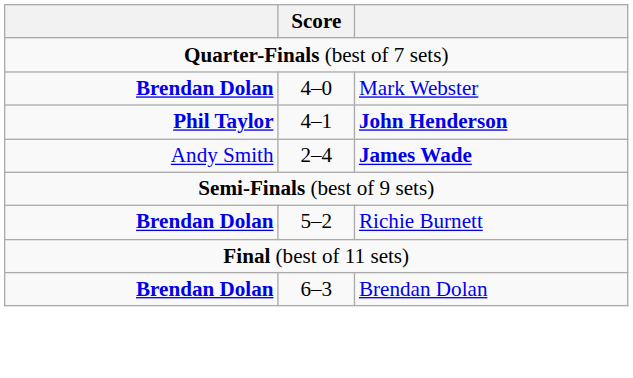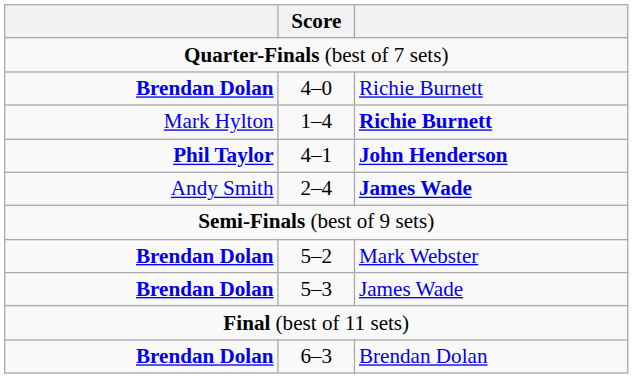 <table class=wikitable style="text-align:center">
 <tr>
 <th width=200></th>
 <th width=50>Score</th>
 <th width=200></th>
 </tr>
 <tr align=center>
 <td colspan="3"><strong>Quarter-Finals</strong> (best of 7 sets)</td>
 </tr>
 <tr align=left>
 <td align=right><strong><a href='#'>Brendan Dolan</a></strong> </td>
 <td align=center>4–0</td>
-<td> <a href='#'>Mark Webster</a></td>
+<td> <a href='#'>Richie Burnett</a></td>
+</tr>
+<tr align=left>
+<td align=right><a href='#'>Mark Hylton</a> </td>
+<td align=center>1–4</td>
+<td> <strong><a href='#'>Richie Burnett</a></strong></td>
 </tr>
 <tr align=left>
 <td align=right><strong><a href='#'>Phil Taylor</a></strong> </td>
 <td align=center>4–1</td>
 <td><strong> <a href='#'>John Henderson</a></strong></td>
 </tr>
 <tr align=left>
 <td align=right><a href='#'>Andy Smith</a> </td>
 <td align=center>2–4</td>
 <td> <strong><a href='#'>James Wade</a></strong></td>
 </tr>
 <tr align=center>
 <td colspan="3"><strong>Semi-Finals</strong> (best of 9 sets)</td>
 </tr>
 <tr align=left>
 <td align=right><strong><a href='#'>Brendan Dolan</a></strong> </td>
 <td align=center>5–2</td>
-<td> <a href='#'>Richie Burnett</a></td>
+<td> <a href='#'>Mark Webster</a></td>
+</tr>
+<tr align=left>
+<td align=right><strong><a href='#'>Brendan Dolan</a></strong> </td>
+<td align=center>5–3</td>
+<td> <a href='#'>James Wade</a></td>
 </tr>
 <tr align=center>
 <td colspan="3"><strong>Final</strong> (best of 11 sets)</td>
 </tr>
 <tr align=left>
 <td align=right><strong><a href='#'>Brendan Dolan</a></strong> </td>
 <td align=center>6–3</td>
 <td> <a href='#'>Brendan Dolan</a></td>
 </tr>
 </table>
